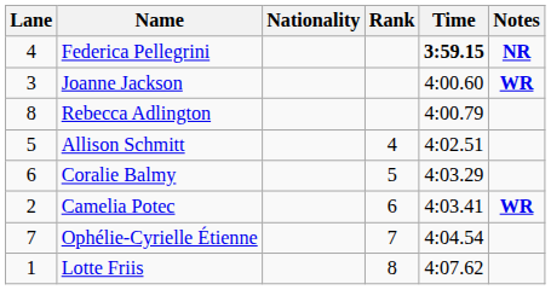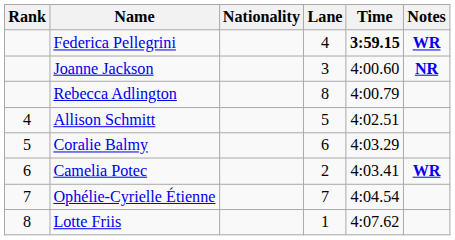 <table class="wikitable sortable" style="text-align:center">
 <tr>
-<th>Lane</th>
+<th>Rank</th>
 <th>Name</th>
 <th>Nationality</th>
-<th>Rank</th>
+<th>Lane</th>
 <th>Time</th>
 <th>Notes</th>
 </tr>
 <tr>
-<td>4</td>
+<td></td>
 <td align=left><a href='#'>Federica Pellegrini</a></td>
 <td align=left></td>
+<td>4</td>
+<td><strong>3:59.15</strong></td>
+<td><strong><a href='#'>WR</a></strong></td>
+</tr>
+<tr>
 <td></td>
-<td><strong>3:59.15</strong></td>
+<td align=left><a href='#'>Joanne Jackson</a></td>
+<td align=left></td>
+<td>3</td>
+<td>4:00.60</td>
 <td><strong><a href='#'>NR</a></strong></td>
 </tr>
 <tr>
-<td>3</td>
-<td align=left><a href='#'>Joanne Jackson</a></td>
-<td align=left></td>
 <td></td>
-<td>4:00.60</td>
-<td><strong><a href='#'>WR</a></strong></td>
-</tr>
-<tr>
-<td>8</td>
 <td align=left><a href='#'>Rebecca Adlington</a></td>
 <td align=left></td>
-<td></td>
+<td>8</td>
 <td>4:00.79</td>
 <td></td>
 </tr>
 <tr>
-<td>5</td>
+<td>4</td>
 <td align=left><a href='#'>Allison Schmitt</a></td>
 <td align=left></td>
-<td>4</td>
+<td>5</td>
 <td>4:02.51</td>
 <td></td>
 </tr>
 <tr>
-<td>6</td>
+<td>5</td>
 <td align=left><a href='#'>Coralie Balmy</a></td>
 <td align=left></td>
-<td>5</td>
+<td>6</td>
 <td>4:03.29</td>
 <td></td>
 </tr>
 <tr>
-<td>2</td>
+<td>6</td>
 <td align=left><a href='#'>Camelia Potec</a></td>
 <td align=left></td>
-<td>6</td>
+<td>2</td>
 <td>4:03.41</td>
 <td><strong><a href='#'>WR</a></strong></td>
 </tr>
 <tr>
 <td>7</td>
 <td align=left><a href='#'>Ophélie-Cyrielle Étienne</a></td>
 <td align=left></td>
 <td>7</td>
 <td>4:04.54</td>
 <td></td>
 </tr>
 <tr>
-<td>1</td>
+<td>8</td>
 <td align=left><a href='#'>Lotte Friis</a></td>
 <td align=left></td>
-<td>8</td>
+<td>1</td>
 <td>4:07.62</td>
 <td></td>
 </tr>
 </table>
